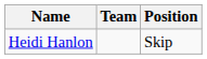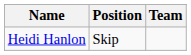 <table class="wikitable">
 <tr>
 <th><strong>Name</strong></th>
+<th><strong>Position</strong></th>
 <th><strong>Team</strong></th>
-<th><strong>Position</strong></th>
 </tr>
 <tr>
 <td><a href='#'>Heidi Hanlon</a></td>
+<td>Skip</td>
 <td></td>
-<td>Skip</td>
 </tr>
 </table>
